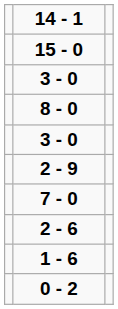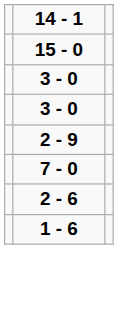 <table class="wikitable" style="text-align:center">
 <tr>
 <td align="left"></td>
 <td width="70px"><strong>14 - 1</strong></td>
 <td align="left"></td>
 </tr>
 <tr>
 <td align="left"></td>
 <td width="70px"><strong>15 - 0</strong></td>
 <td align="left"></td>
 </tr>
 <tr>
 <td align="left"></td>
 <td width="70px"><strong>3 - 0</strong></td>
-<td align="left"></td>
-</tr>
-<tr>
-<td align="left"></td>
-<td width="70px"><strong>8 - 0</strong></td>
 <td align="left"></td>
 </tr>
 <tr>
 <td align="left"></td>
 <td width="70px"><strong>3 - 0</strong></td>
 <td align="left"></td>
 </tr>
 <tr>
 <td align="left"></td>
 <td width="70px"><strong>2 - 9</strong></td>
 <td align="left"></td>
 </tr>
 <tr>
 <td align="left"></td>
 <td width="70px"><strong>7 - 0</strong></td>
 <td align="left"></td>
 </tr>
 <tr>
 <td align="left"></td>
 <td width="70px"><strong>2 - 6</strong></td>
 <td align="left"></td>
 </tr>
 <tr>
 <td align="left"></td>
 <td width="70px"><strong>1 - 6</strong></td>
 <td align="left"></td>
 </tr>
-<tr>
-<td align="left"></td>
-<td width="70px"><strong>0 - 2</strong></td>
-<td align="left"></td>
-</tr>
 </table>
